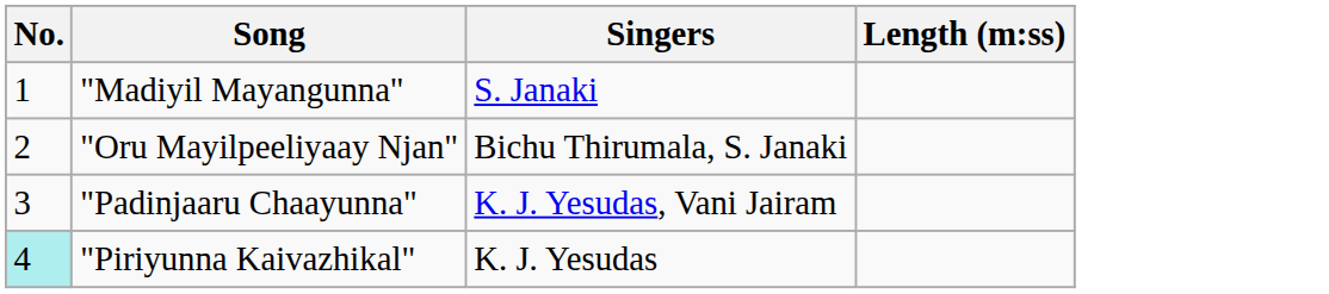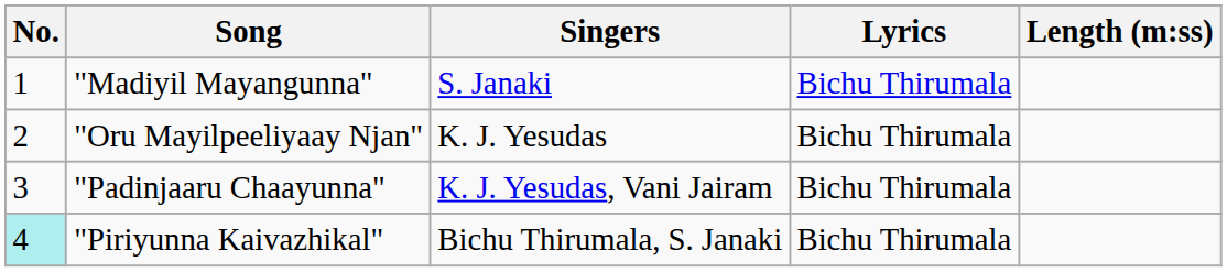 <table class="wikitable" style="font-size:95%;">
 <tr>
 <th>No.</th>
 <th>Song</th>
 <th>Singers</th>
+<th>Lyrics</th>
 <th>Length (m:ss)</th>
 </tr>
 <tr>
 <td>1</td>
 <td>"Madiyil Mayangunna"</td>
 <td><a href='#'>S. Janaki</a></td>
+<td><a href='#'>Bichu Thirumala</a></td>
 <td></td>
 </tr>
 <tr>
 <td>2</td>
 <td>"Oru Mayilpeeliyaay Njan"</td>
-<td>Bichu Thirumala, S. Janaki</td>
+<td>K. J. Yesudas</td>
+<td>Bichu Thirumala</td>
 <td></td>
 </tr>
 <tr>
 <td>3</td>
 <td>"Padinjaaru Chaayunna"</td>
 <td><a href='#'>K. J. Yesudas</a>, Vani Jairam</td>
+<td>Bichu Thirumala</td>
 <td></td>
 </tr>
 <tr>
 <td style="background: paleturquoise;">4</td>
 <td>"Piriyunna Kaivazhikal"</td>
-<td>K. J. Yesudas</td>
+<td>Bichu Thirumala, S. Janaki</td>
+<td>Bichu Thirumala</td>
 <td></td>
 </tr>
 </table>
